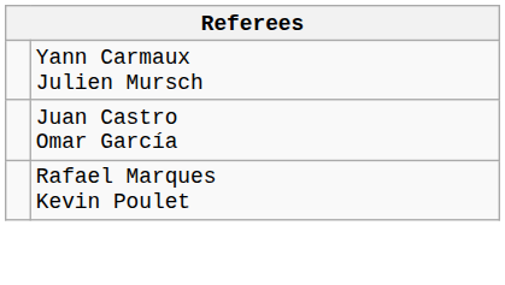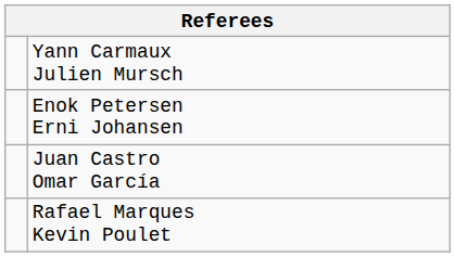 <table class="wikitable" style="width: 300px;">
 <tr>
 <th colspan="2">Referees</th>
 </tr>
 <tr>
 <td></td>
 <td>Yann Carmaux<br>Julien Mursch</td>
 </tr>
 <tr>
 <td></td>
+<td>Enok Petersen<br>Erni Johansen</td>
+</tr>
+<tr>
+<td></td>
 <td>Juan Castro<br>Omar García</td>
 </tr>
 <tr>
 <td></td>
 <td>Rafael Marques<br>Kevin Poulet</td>
 </tr>
 </table>
